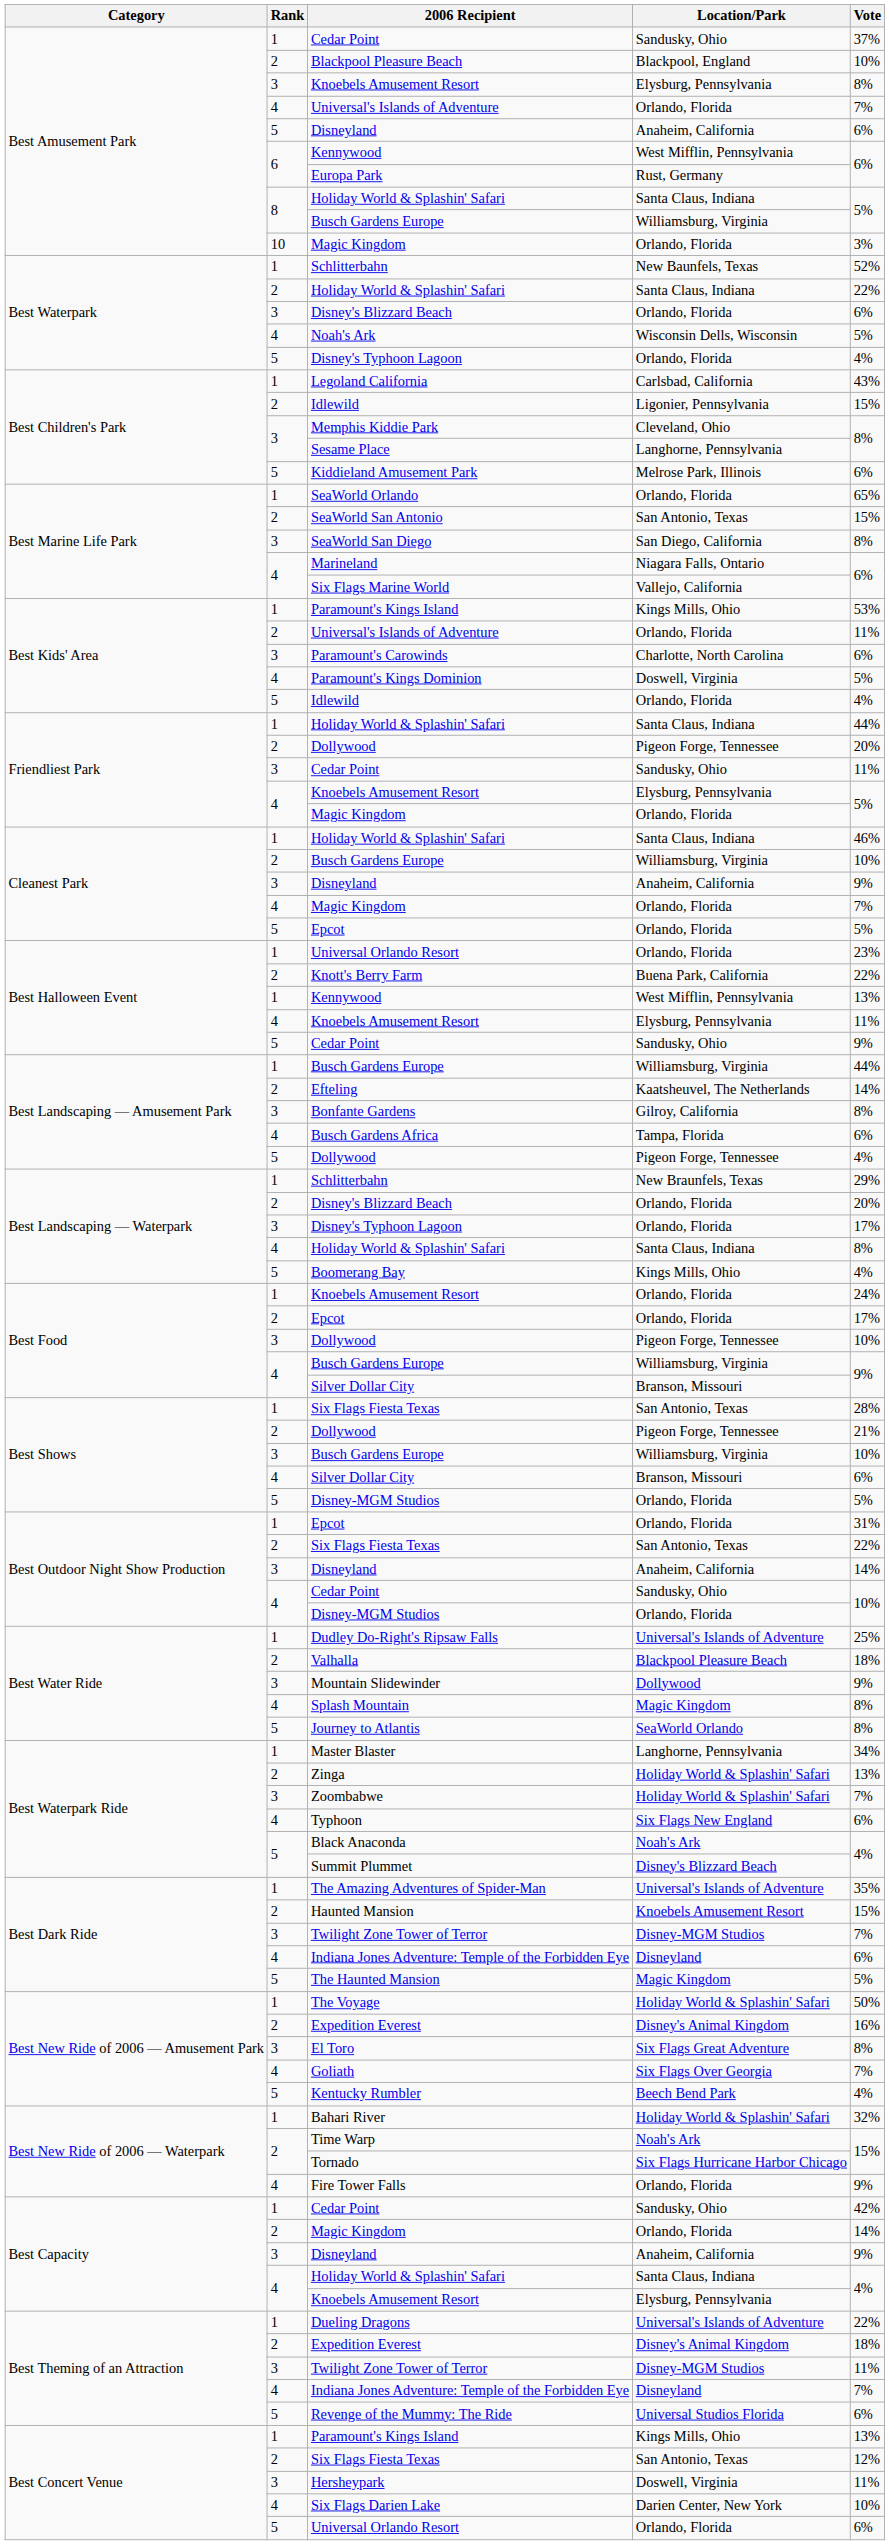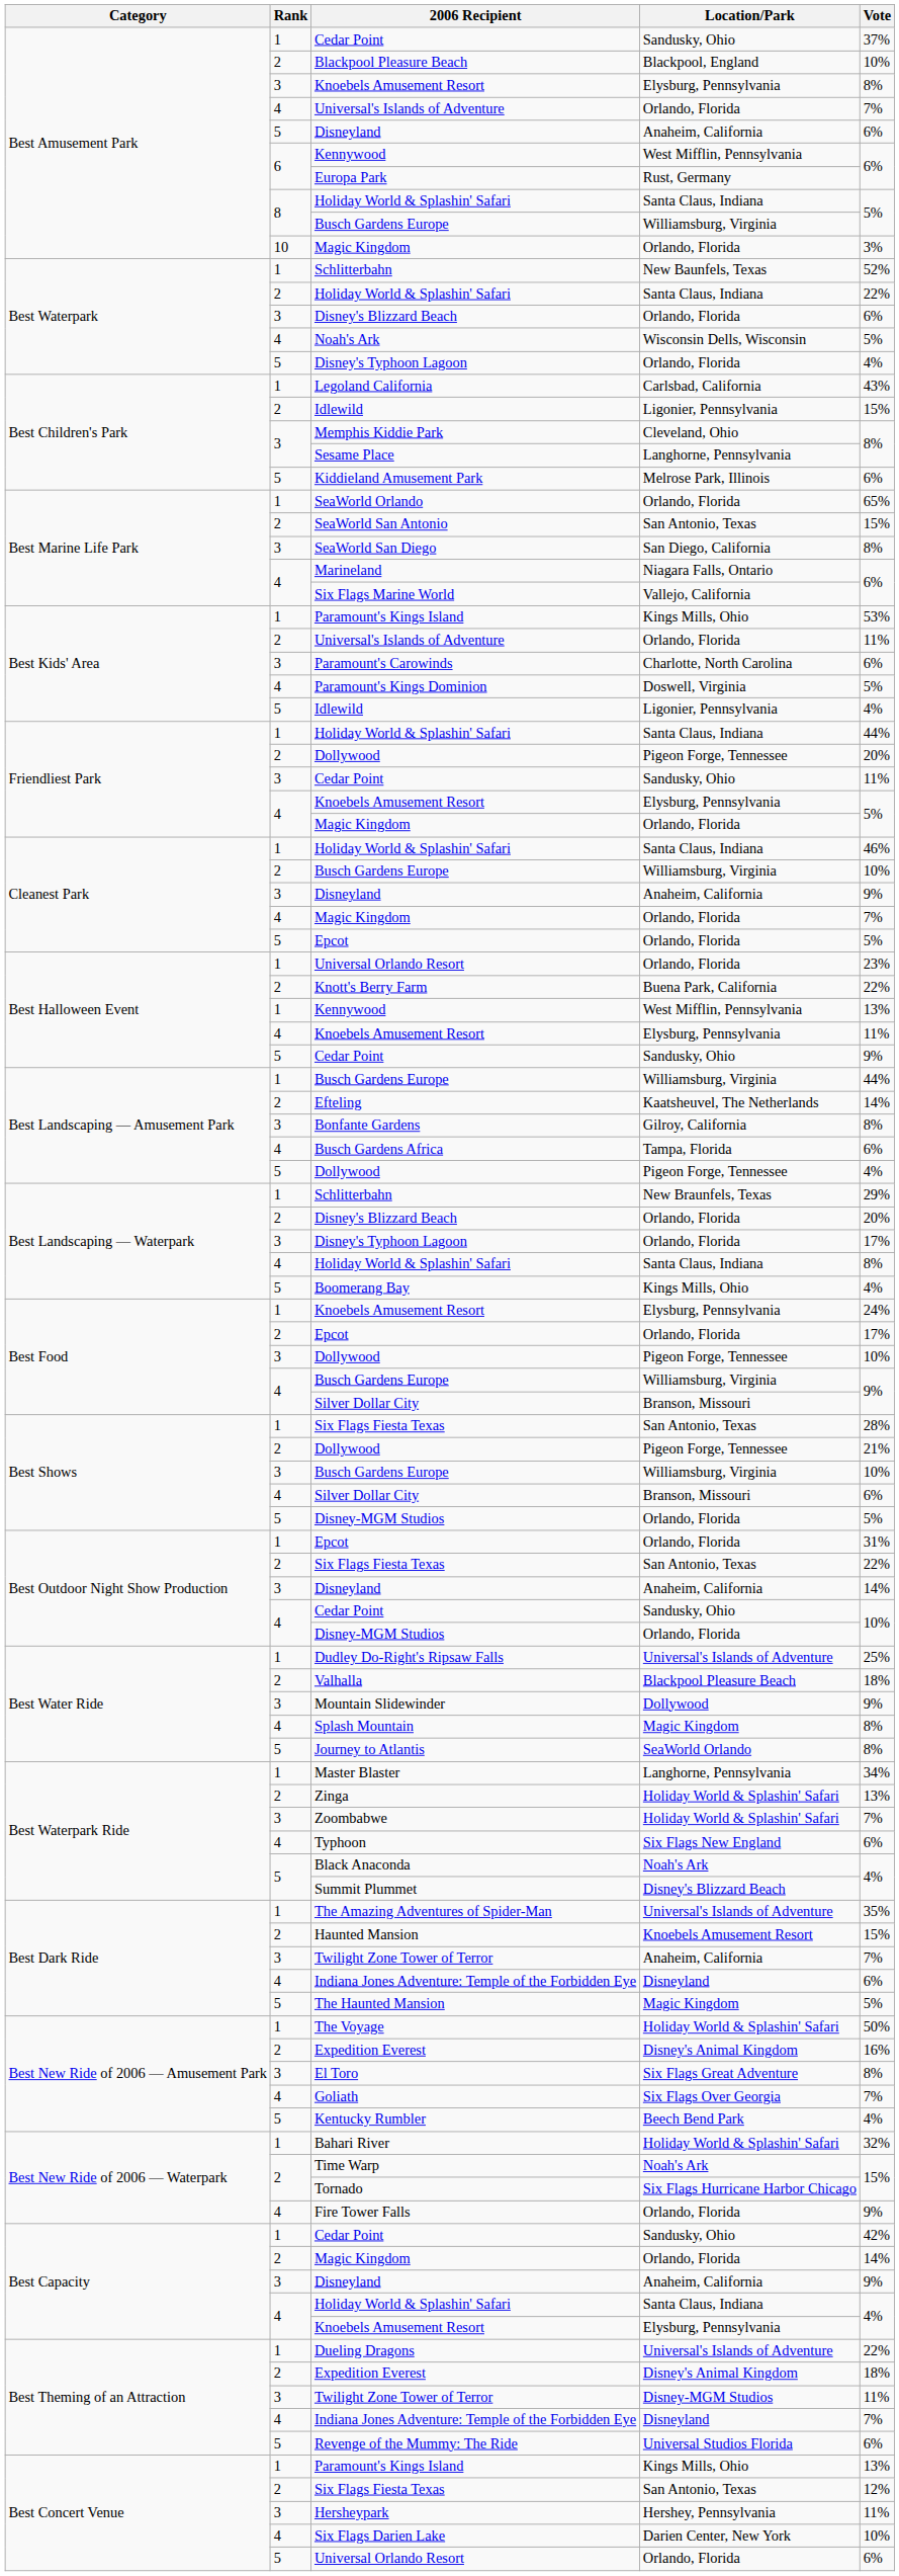 <table class= "wikitable sortable" style="margin:1em auto;">
 <tr>
 <th>Category</th>
 <th>Rank</th>
 <th>2006 Recipient</th>
 <th>Location/Park</th>
 <th>Vote</th>
 </tr>
 <tr>
 <td rowspan="10">Best Amusement Park</td>
 <td>1</td>
 <td><a href='#'>Cedar Point</a></td>
 <td>Sandusky, Ohio</td>
 <td>37%</td>
 </tr>
 <tr>
 <td>2</td>
 <td><a href='#'>Blackpool Pleasure Beach</a></td>
 <td>Blackpool, England</td>
 <td>10%</td>
 </tr>
 <tr>
 <td>3</td>
 <td><a href='#'>Knoebels Amusement Resort</a></td>
 <td>Elysburg, Pennsylvania</td>
 <td>8%</td>
 </tr>
 <tr>
 <td>4</td>
 <td><a href='#'>Universal's Islands of Adventure</a></td>
 <td>Orlando, Florida</td>
 <td>7%</td>
 </tr>
 <tr>
 <td>5</td>
 <td><a href='#'>Disneyland</a></td>
 <td>Anaheim, California</td>
 <td>6%</td>
 </tr>
 <tr>
 <td rowspan="2">6</td>
 <td><a href='#'>Kennywood</a></td>
 <td>West Mifflin, Pennsylvania</td>
 <td rowspan="2">6%</td>
 </tr>
 <tr>
 <td><a href='#'>Europa Park</a></td>
 <td>Rust, Germany</td>
 </tr>
 <tr>
 <td rowspan="2">8</td>
 <td><a href='#'>Holiday World & Splashin' Safari</a></td>
 <td>Santa Claus, Indiana</td>
 <td rowspan="2">5%</td>
 </tr>
 <tr>
 <td><a href='#'>Busch Gardens Europe</a></td>
 <td>Williamsburg, Virginia</td>
 </tr>
 <tr>
 <td>10</td>
 <td><a href='#'>Magic Kingdom</a></td>
 <td>Orlando, Florida</td>
 <td>3%</td>
 </tr>
 <tr>
 <td rowspan="5">Best Waterpark</td>
 <td>1</td>
 <td><a href='#'>Schlitterbahn</a></td>
 <td>New Baunfels, Texas</td>
 <td>52%</td>
 </tr>
 <tr>
 <td>2</td>
 <td><a href='#'>Holiday World & Splashin' Safari</a></td>
 <td>Santa Claus, Indiana</td>
 <td>22%</td>
 </tr>
 <tr>
 <td>3</td>
 <td><a href='#'>Disney's Blizzard Beach</a></td>
 <td>Orlando, Florida</td>
 <td>6%</td>
 </tr>
 <tr>
 <td>4</td>
 <td><a href='#'>Noah's Ark</a></td>
 <td>Wisconsin Dells, Wisconsin</td>
 <td>5%</td>
 </tr>
 <tr>
 <td>5</td>
 <td><a href='#'>Disney's Typhoon Lagoon</a></td>
 <td>Orlando, Florida</td>
 <td>4%</td>
 </tr>
 <tr>
 <td rowspan="5">Best Children's Park</td>
 <td>1</td>
 <td><a href='#'>Legoland California</a></td>
 <td>Carlsbad, California</td>
 <td>43%</td>
 </tr>
 <tr>
 <td>2</td>
 <td><a href='#'>Idlewild</a></td>
 <td>Ligonier, Pennsylvania</td>
 <td>15%</td>
 </tr>
 <tr>
 <td rowspan="2">3</td>
 <td><a href='#'>Memphis Kiddie Park</a></td>
 <td>Cleveland, Ohio</td>
 <td rowspan="2">8%</td>
 </tr>
 <tr>
 <td><a href='#'>Sesame Place</a></td>
 <td>Langhorne, Pennsylvania</td>
 </tr>
 <tr>
 <td>5</td>
 <td><a href='#'>Kiddieland Amusement Park</a></td>
 <td>Melrose Park, Illinois</td>
 <td>6%</td>
 </tr>
 <tr>
 <td rowspan="5">Best Marine Life Park</td>
 <td>1</td>
 <td><a href='#'>SeaWorld Orlando</a></td>
 <td>Orlando, Florida</td>
 <td>65%</td>
 </tr>
 <tr>
 <td>2</td>
 <td><a href='#'>SeaWorld San Antonio</a></td>
 <td>San Antonio, Texas</td>
 <td>15%</td>
 </tr>
 <tr>
 <td>3</td>
 <td><a href='#'>SeaWorld San Diego</a></td>
 <td>San Diego, California</td>
 <td>8%</td>
 </tr>
 <tr>
 <td rowspan="2">4</td>
 <td><a href='#'>Marineland</a></td>
 <td>Niagara Falls, Ontario</td>
 <td rowspan="2">6%</td>
 </tr>
 <tr>
 <td><a href='#'>Six Flags Marine World</a></td>
 <td>Vallejo, California</td>
 </tr>
 <tr>
 <td rowspan="5">Best Kids' Area</td>
 <td>1</td>
 <td><a href='#'>Paramount's Kings Island</a></td>
 <td>Kings Mills, Ohio</td>
 <td>53%</td>
 </tr>
 <tr>
 <td>2</td>
 <td><a href='#'>Universal's Islands of Adventure</a></td>
 <td>Orlando, Florida</td>
 <td>11%</td>
 </tr>
 <tr>
 <td>3</td>
 <td><a href='#'>Paramount's Carowinds</a></td>
 <td>Charlotte, North Carolina</td>
 <td>6%</td>
 </tr>
 <tr>
 <td>4</td>
 <td><a href='#'>Paramount's Kings Dominion</a></td>
 <td>Doswell, Virginia</td>
 <td>5%</td>
 </tr>
 <tr>
 <td>5</td>
 <td><a href='#'>Idlewild</a></td>
-<td>Orlando, Florida</td>
+<td>Ligonier, Pennsylvania</td>
 <td>4%</td>
 </tr>
 <tr>
 <td rowspan="5">Friendliest Park</td>
 <td>1</td>
 <td><a href='#'>Holiday World & Splashin' Safari</a></td>
 <td>Santa Claus, Indiana</td>
 <td>44%</td>
 </tr>
 <tr>
 <td>2</td>
 <td><a href='#'>Dollywood</a></td>
 <td>Pigeon Forge, Tennessee</td>
 <td>20%</td>
 </tr>
 <tr>
 <td>3</td>
 <td><a href='#'>Cedar Point</a></td>
 <td>Sandusky, Ohio</td>
 <td>11%</td>
 </tr>
 <tr>
 <td rowspan="2">4</td>
 <td><a href='#'>Knoebels Amusement Resort</a></td>
 <td>Elysburg, Pennsylvania</td>
 <td rowspan="2">5%</td>
 </tr>
 <tr>
 <td><a href='#'>Magic Kingdom</a></td>
 <td>Orlando, Florida</td>
 </tr>
 <tr>
 <td rowspan="5">Cleanest Park</td>
 <td>1</td>
 <td><a href='#'>Holiday World & Splashin' Safari</a></td>
 <td>Santa Claus, Indiana</td>
 <td>46%</td>
 </tr>
 <tr>
 <td>2</td>
 <td><a href='#'>Busch Gardens Europe</a></td>
 <td>Williamsburg, Virginia</td>
 <td>10%</td>
 </tr>
 <tr>
 <td>3</td>
 <td><a href='#'>Disneyland</a></td>
 <td>Anaheim, California</td>
 <td>9%</td>
 </tr>
 <tr>
 <td>4</td>
 <td><a href='#'>Magic Kingdom</a></td>
 <td>Orlando, Florida</td>
 <td>7%</td>
 </tr>
 <tr>
 <td>5</td>
 <td><a href='#'>Epcot</a></td>
 <td>Orlando, Florida</td>
 <td>5%</td>
 </tr>
 <tr>
 <td rowspan="5">Best Halloween Event</td>
 <td>1</td>
 <td><a href='#'>Universal Orlando Resort</a></td>
 <td>Orlando, Florida</td>
 <td>23%</td>
 </tr>
 <tr>
 <td>2</td>
 <td><a href='#'>Knott's Berry Farm</a></td>
 <td>Buena Park, California</td>
 <td>22%</td>
 </tr>
 <tr>
 <td>1</td>
 <td><a href='#'>Kennywood</a></td>
 <td>West Mifflin, Pennsylvania</td>
 <td>13%</td>
 </tr>
 <tr>
 <td>4</td>
 <td><a href='#'>Knoebels Amusement Resort</a></td>
 <td>Elysburg, Pennsylvania</td>
 <td>11%</td>
 </tr>
 <tr>
 <td>5</td>
 <td><a href='#'>Cedar Point</a></td>
 <td>Sandusky, Ohio</td>
 <td>9%</td>
 </tr>
 <tr>
 <td rowspan="5">Best Landscaping — Amusement Park</td>
 <td>1</td>
 <td><a href='#'>Busch Gardens Europe</a></td>
 <td>Williamsburg, Virginia</td>
 <td>44%</td>
 </tr>
 <tr>
 <td>2</td>
 <td><a href='#'>Efteling</a></td>
 <td>Kaatsheuvel, The Netherlands</td>
 <td>14%</td>
 </tr>
 <tr>
 <td>3</td>
 <td><a href='#'>Bonfante Gardens</a></td>
 <td>Gilroy, California</td>
 <td>8%</td>
 </tr>
 <tr>
 <td>4</td>
 <td><a href='#'>Busch Gardens Africa</a></td>
 <td>Tampa, Florida</td>
 <td>6%</td>
 </tr>
 <tr>
 <td>5</td>
 <td><a href='#'>Dollywood</a></td>
 <td>Pigeon Forge, Tennessee</td>
 <td>4%</td>
 </tr>
 <tr>
 <td rowspan="5">Best Landscaping — Waterpark</td>
 <td>1</td>
 <td><a href='#'>Schlitterbahn</a></td>
 <td>New Braunfels, Texas</td>
 <td>29%</td>
 </tr>
 <tr>
 <td>2</td>
 <td><a href='#'>Disney's Blizzard Beach</a></td>
 <td>Orlando, Florida</td>
 <td>20%</td>
 </tr>
 <tr>
 <td>3</td>
 <td><a href='#'>Disney's Typhoon Lagoon</a></td>
 <td>Orlando, Florida</td>
 <td>17%</td>
 </tr>
 <tr>
 <td>4</td>
 <td><a href='#'>Holiday World & Splashin' Safari</a></td>
 <td>Santa Claus, Indiana</td>
 <td>8%</td>
 </tr>
 <tr>
 <td>5</td>
 <td><a href='#'>Boomerang Bay</a></td>
 <td>Kings Mills, Ohio</td>
 <td>4%</td>
 </tr>
 <tr>
 <td rowspan="5">Best Food</td>
 <td>1</td>
 <td><a href='#'>Knoebels Amusement Resort</a></td>
-<td>Orlando, Florida</td>
+<td>Elysburg, Pennsylvania</td>
 <td>24%</td>
 </tr>
 <tr>
 <td>2</td>
 <td><a href='#'>Epcot</a></td>
 <td>Orlando, Florida</td>
 <td>17%</td>
 </tr>
 <tr>
 <td>3</td>
 <td><a href='#'>Dollywood</a></td>
 <td>Pigeon Forge, Tennessee</td>
 <td>10%</td>
 </tr>
 <tr>
 <td rowspan="2">4</td>
 <td><a href='#'>Busch Gardens Europe</a></td>
 <td>Williamsburg, Virginia</td>
 <td rowspan="2">9%</td>
 </tr>
 <tr>
 <td><a href='#'>Silver Dollar City</a></td>
 <td>Branson, Missouri</td>
 </tr>
 <tr>
 <td rowspan="5">Best Shows</td>
 <td>1</td>
 <td><a href='#'>Six Flags Fiesta Texas</a></td>
 <td>San Antonio, Texas</td>
 <td>28%</td>
 </tr>
 <tr>
 <td>2</td>
 <td><a href='#'>Dollywood</a></td>
 <td>Pigeon Forge, Tennessee</td>
 <td>21%</td>
 </tr>
 <tr>
 <td>3</td>
 <td><a href='#'>Busch Gardens Europe</a></td>
 <td>Williamsburg, Virginia</td>
 <td>10%</td>
 </tr>
 <tr>
 <td>4</td>
 <td><a href='#'>Silver Dollar City</a></td>
 <td>Branson, Missouri</td>
 <td>6%</td>
 </tr>
 <tr>
 <td>5</td>
 <td><a href='#'>Disney-MGM Studios</a></td>
 <td>Orlando, Florida</td>
 <td>5%</td>
 </tr>
 <tr>
 <td rowspan="5">Best Outdoor Night Show Production</td>
 <td>1</td>
 <td><a href='#'>Epcot</a></td>
 <td>Orlando, Florida</td>
 <td>31%</td>
 </tr>
 <tr>
 <td>2</td>
 <td><a href='#'>Six Flags Fiesta Texas</a></td>
 <td>San Antonio, Texas</td>
 <td>22%</td>
 </tr>
 <tr>
 <td>3</td>
 <td><a href='#'>Disneyland</a></td>
 <td>Anaheim, California</td>
 <td>14%</td>
 </tr>
 <tr>
 <td rowspan="2">4</td>
 <td><a href='#'>Cedar Point</a></td>
 <td>Sandusky, Ohio</td>
 <td rowspan="2">10%</td>
 </tr>
 <tr>
 <td><a href='#'>Disney-MGM Studios</a></td>
 <td>Orlando, Florida</td>
 </tr>
 <tr>
 <td rowspan="5">Best Water Ride</td>
 <td>1</td>
 <td><a href='#'>Dudley Do-Right's Ripsaw Falls</a></td>
 <td><a href='#'>Universal's Islands of Adventure</a></td>
 <td>25%</td>
 </tr>
 <tr>
 <td>2</td>
 <td><a href='#'>Valhalla</a></td>
 <td><a href='#'>Blackpool Pleasure Beach</a></td>
 <td>18%</td>
 </tr>
 <tr>
 <td>3</td>
 <td>Mountain Slidewinder</td>
 <td><a href='#'>Dollywood</a></td>
 <td>9%</td>
 </tr>
 <tr>
 <td>4</td>
 <td><a href='#'>Splash Mountain</a></td>
 <td><a href='#'>Magic Kingdom</a></td>
 <td>8%</td>
 </tr>
 <tr>
 <td>5</td>
 <td><a href='#'>Journey to Atlantis</a></td>
 <td><a href='#'>SeaWorld Orlando</a></td>
 <td>8%</td>
 </tr>
 <tr>
 <td rowspan="6">Best Waterpark Ride</td>
 <td>1</td>
 <td>Master Blaster</td>
 <td>Langhorne, Pennsylvania</td>
 <td>34%</td>
 </tr>
 <tr>
 <td>2</td>
 <td>Zinga</td>
 <td><a href='#'>Holiday World & Splashin' Safari</a></td>
 <td>13%</td>
 </tr>
 <tr>
 <td>3</td>
 <td>Zoombabwe</td>
 <td><a href='#'>Holiday World & Splashin' Safari</a></td>
 <td>7%</td>
 </tr>
 <tr>
 <td>4</td>
 <td>Typhoon</td>
 <td><a href='#'>Six Flags New England</a></td>
 <td>6%</td>
 </tr>
 <tr>
 <td rowspan="2">5</td>
 <td>Black Anaconda</td>
 <td><a href='#'>Noah's Ark</a></td>
 <td rowspan="2">4%</td>
 </tr>
 <tr>
 <td>Summit Plummet</td>
 <td><a href='#'>Disney's Blizzard Beach</a></td>
 </tr>
 <tr>
 <td rowspan="5">Best Dark Ride</td>
 <td>1</td>
 <td><a href='#'>The Amazing Adventures of Spider-Man</a></td>
 <td><a href='#'>Universal's Islands of Adventure</a></td>
 <td>35%</td>
 </tr>
 <tr>
 <td>2</td>
 <td>Haunted Mansion</td>
 <td><a href='#'>Knoebels Amusement Resort</a></td>
 <td>15%</td>
 </tr>
 <tr>
 <td>3</td>
 <td><a href='#'>Twilight Zone Tower of Terror</a></td>
-<td><a href='#'>Disney-MGM Studios</a></td>
+<td>Anaheim, California</td>
 <td>7%</td>
 </tr>
 <tr>
 <td>4</td>
 <td><a href='#'>Indiana Jones Adventure: Temple of the Forbidden Eye</a></td>
 <td><a href='#'>Disneyland</a></td>
 <td>6%</td>
 </tr>
 <tr>
 <td>5</td>
 <td><a href='#'>The Haunted Mansion</a></td>
 <td><a href='#'>Magic Kingdom</a></td>
 <td>5%</td>
 </tr>
 <tr>
 <td rowspan="5"><a href='#'>Best New Ride</a> of 2006 — Amusement Park</td>
 <td>1</td>
 <td><a href='#'>The Voyage</a></td>
 <td><a href='#'>Holiday World & Splashin' Safari</a></td>
 <td>50%</td>
 </tr>
 <tr>
 <td>2</td>
 <td><a href='#'>Expedition Everest</a></td>
 <td><a href='#'>Disney's Animal Kingdom</a></td>
 <td>16%</td>
 </tr>
 <tr>
 <td>3</td>
 <td><a href='#'>El Toro</a></td>
 <td><a href='#'>Six Flags Great Adventure</a></td>
 <td>8%</td>
 </tr>
 <tr>
 <td>4</td>
 <td><a href='#'>Goliath</a></td>
 <td><a href='#'>Six Flags Over Georgia</a></td>
 <td>7%</td>
 </tr>
 <tr>
 <td>5</td>
 <td><a href='#'>Kentucky Rumbler</a></td>
 <td><a href='#'>Beech Bend Park</a></td>
 <td>4%</td>
 </tr>
 <tr>
 <td rowspan="4"><a href='#'>Best New Ride</a> of 2006 — Waterpark</td>
 <td>1</td>
 <td>Bahari River</td>
 <td><a href='#'>Holiday World & Splashin' Safari</a></td>
 <td>32%</td>
 </tr>
 <tr>
 <td rowspan="2">2</td>
 <td>Time Warp</td>
 <td><a href='#'>Noah's Ark</a></td>
 <td rowspan="2">15%</td>
 </tr>
 <tr>
 <td>Tornado</td>
 <td><a href='#'>Six Flags Hurricane Harbor Chicago</a></td>
 </tr>
 <tr>
 <td>4</td>
 <td>Fire Tower Falls</td>
 <td>Orlando, Florida</td>
 <td>9%</td>
 </tr>
 <tr>
 <td rowspan="5">Best Capacity</td>
 <td>1</td>
 <td><a href='#'>Cedar Point</a></td>
 <td>Sandusky, Ohio</td>
 <td>42%</td>
 </tr>
 <tr>
 <td>2</td>
 <td><a href='#'>Magic Kingdom</a></td>
 <td>Orlando, Florida</td>
 <td>14%</td>
 </tr>
 <tr>
 <td>3</td>
 <td><a href='#'>Disneyland</a></td>
 <td>Anaheim, California</td>
 <td>9%</td>
 </tr>
 <tr>
 <td rowspan="2">4</td>
 <td><a href='#'>Holiday World & Splashin' Safari</a></td>
 <td>Santa Claus, Indiana</td>
 <td rowspan="2">4%</td>
 </tr>
 <tr>
 <td><a href='#'>Knoebels Amusement Resort</a></td>
 <td>Elysburg, Pennsylvania</td>
 </tr>
 <tr>
 <td rowspan="5">Best Theming of an Attraction</td>
 <td>1</td>
 <td><a href='#'>Dueling Dragons</a></td>
 <td><a href='#'>Universal's Islands of Adventure</a></td>
 <td>22%</td>
 </tr>
 <tr>
 <td>2</td>
 <td><a href='#'>Expedition Everest</a></td>
 <td><a href='#'>Disney's Animal Kingdom</a></td>
 <td>18%</td>
 </tr>
 <tr>
 <td>3</td>
 <td><a href='#'>Twilight Zone Tower of Terror</a></td>
 <td><a href='#'>Disney-MGM Studios</a></td>
 <td>11%</td>
 </tr>
 <tr>
 <td>4</td>
 <td><a href='#'>Indiana Jones Adventure: Temple of the Forbidden Eye</a></td>
 <td><a href='#'>Disneyland</a></td>
 <td>7%</td>
 </tr>
 <tr>
 <td>5</td>
 <td><a href='#'>Revenge of the Mummy: The Ride</a></td>
 <td><a href='#'>Universal Studios Florida</a></td>
 <td>6%</td>
 </tr>
 <tr>
 <td rowspan="5">Best Concert Venue</td>
 <td>1</td>
 <td><a href='#'>Paramount's Kings Island</a></td>
 <td>Kings Mills, Ohio</td>
 <td>13%</td>
 </tr>
 <tr>
 <td>2</td>
 <td><a href='#'>Six Flags Fiesta Texas</a></td>
 <td>San Antonio, Texas</td>
 <td>12%</td>
 </tr>
 <tr>
 <td>3</td>
 <td><a href='#'>Hersheypark</a></td>
-<td>Doswell, Virginia</td>
+<td>Hershey, Pennsylvania</td>
 <td>11%</td>
 </tr>
 <tr>
 <td>4</td>
 <td><a href='#'>Six Flags Darien Lake</a></td>
 <td>Darien Center, New York</td>
 <td>10%</td>
 </tr>
 <tr>
 <td>5</td>
 <td><a href='#'>Universal Orlando Resort</a></td>
 <td>Orlando, Florida</td>
 <td>6%</td>
 </tr>
 </table>
